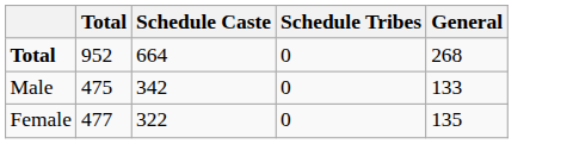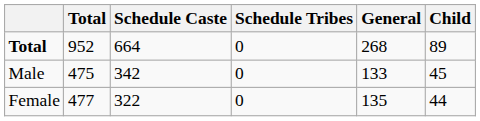 <table class="wikitable">
 <tr>
 <th></th>
 <th>Total</th>
 <th>Schedule Caste</th>
 <th>Schedule Tribes</th>
 <th>General</th>
+<th>Child</th>
 </tr>
 <tr>
 <td><strong>Total</strong></td>
 <td>952</td>
 <td>664</td>
 <td>0</td>
 <td>268</td>
+<td>89</td>
 </tr>
 <tr>
 <td>Male</td>
 <td>475</td>
 <td>342</td>
 <td>0</td>
 <td>133</td>
+<td>45</td>
 </tr>
 <tr>
 <td>Female</td>
 <td>477</td>
 <td>322</td>
 <td>0</td>
 <td>135</td>
+<td>44</td>
 </tr>
 </table>
